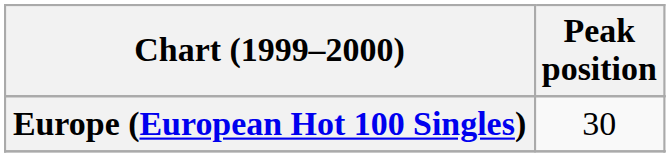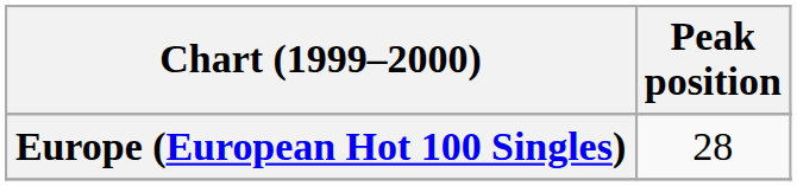 <table class="wikitable sortable plainrowheaders" style="text-align:center">
 <tr>
 <th scope="col">Chart (1999–2000)</th>
 <th scope="col">Peak<br>position</th>
 </tr>
 <tr>
 </tr>
 <tr>
 </tr>
 <tr>
 </tr>
 <tr>
 <th scope="row">Europe (<a href='#'>European Hot 100 Singles</a>)</th>
-<td>30</td>
+<td>28</td>
 </tr>
 <tr>
 </tr>
 <tr>
 </tr>
 <tr>
 </tr>
 <tr>
 </tr>
 <tr>
 </tr>
 <tr>
 </tr>
 <tr>
 </tr>
 <tr>
 </tr>
 <tr>
 </tr>
 <tr>
 </tr>
 <tr>
 </tr>
 <tr>
 </tr>
 </table>
